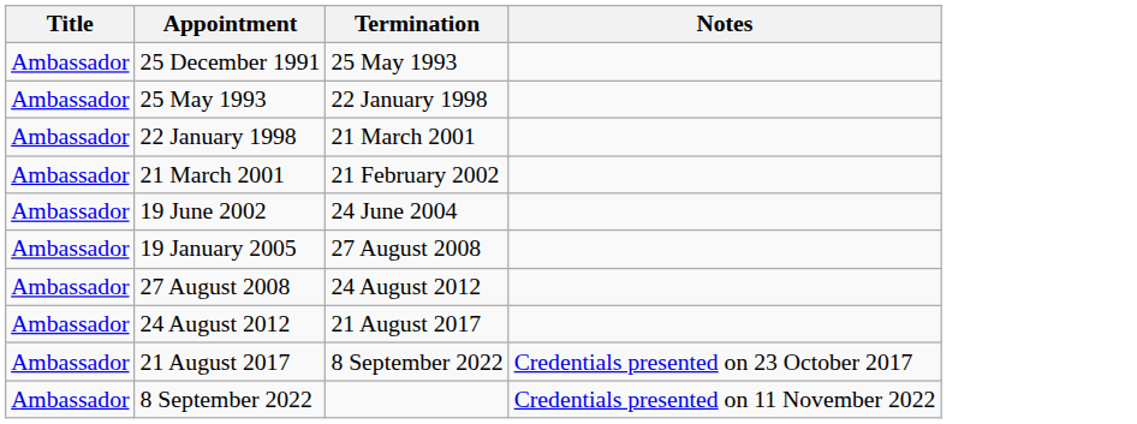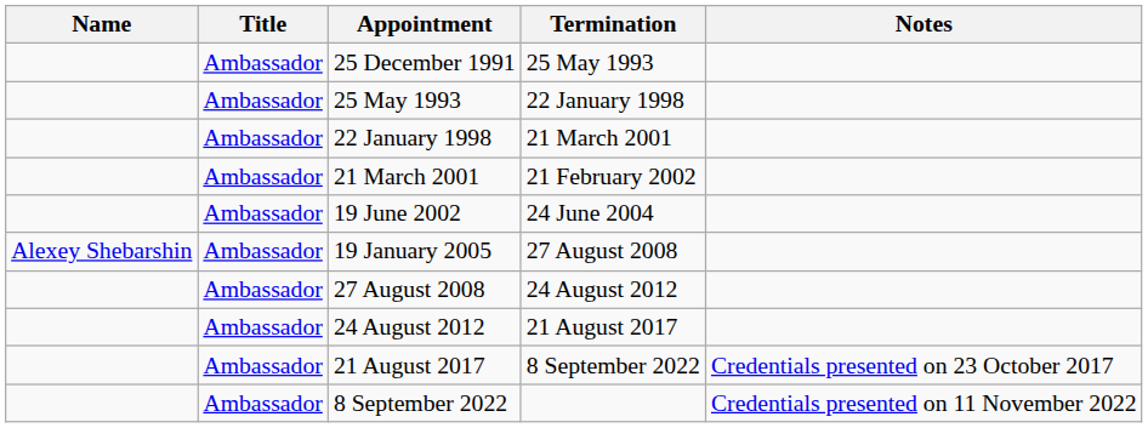 <table class="wikitable">
 <tr valign="middle">
+<th>Name</th>
 <th>Title</th>
 <th>Appointment</th>
 <th>Termination</th>
 <th>Notes</th>
 </tr>
 <tr>
+<td></td>
 <td><a href='#'>Ambassador</a></td>
 <td>25 December 1991</td>
 <td>25 May 1993</td>
 <td></td>
 </tr>
 <tr>
+<td></td>
 <td><a href='#'>Ambassador</a></td>
 <td>25 May 1993</td>
 <td>22 January 1998</td>
 <td></td>
 </tr>
 <tr>
+<td></td>
 <td><a href='#'>Ambassador</a></td>
 <td>22 January 1998</td>
 <td>21 March 2001</td>
 <td></td>
 </tr>
 <tr>
+<td></td>
 <td><a href='#'>Ambassador</a></td>
 <td>21 March 2001</td>
 <td>21 February 2002</td>
 <td></td>
 </tr>
 <tr>
+<td></td>
 <td><a href='#'>Ambassador</a></td>
 <td>19 June 2002</td>
 <td>24 June 2004</td>
 <td></td>
 </tr>
 <tr>
+<td><a href='#'>Alexey Shebarshin</a></td>
 <td><a href='#'>Ambassador</a></td>
 <td>19 January 2005</td>
 <td>27 August 2008</td>
 <td></td>
 </tr>
 <tr>
+<td></td>
 <td><a href='#'>Ambassador</a></td>
 <td>27 August 2008</td>
 <td>24 August 2012</td>
 <td></td>
 </tr>
 <tr>
+<td></td>
 <td><a href='#'>Ambassador</a></td>
 <td>24 August 2012</td>
 <td>21 August 2017</td>
 <td></td>
 </tr>
 <tr>
+<td></td>
 <td><a href='#'>Ambassador</a></td>
 <td>21 August 2017</td>
 <td>8 September 2022</td>
 <td><a href='#'>Credentials presented</a> on 23 October 2017</td>
 </tr>
 <tr>
+<td></td>
 <td><a href='#'>Ambassador</a></td>
 <td>8 September 2022</td>
 <td></td>
 <td><a href='#'>Credentials presented</a> on 11 November 2022</td>
 </tr>
 </table>
